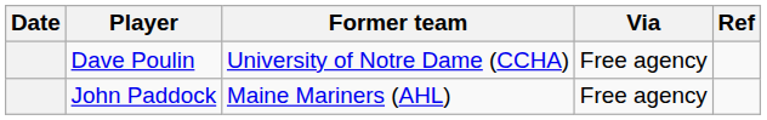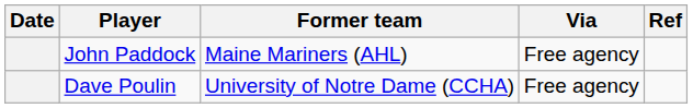 <table class="wikitable plainrowheaders">
 <tr style="background:#ddd; text-align:center;">
 <th>Date</th>
 <th>Player</th>
 <th>Former team</th>
 <th>Via</th>
 <th>Ref</th>
 </tr>
 <tr>
 <th scope="row"></th>
+<td><a href='#'>John Paddock</a></td>
+<td><a href='#'>Maine Mariners</a> (<a href='#'>AHL</a>)</td>
+<td>Free agency</td>
+<td></td>
+</tr>
+<tr>
+<th scope="row"></th>
 <td><a href='#'>Dave Poulin</a></td>
 <td><a href='#'>University of Notre Dame</a> (<a href='#'>CCHA</a>)</td>
 <td>Free agency</td>
 <td></td>
 </tr>
-<tr>
-<th scope="row"></th>
-<td><a href='#'>John Paddock</a></td>
-<td><a href='#'>Maine Mariners</a> (<a href='#'>AHL</a>)</td>
-<td>Free agency</td>
-<td></td>
-</tr>
 </table>
